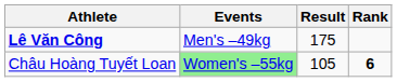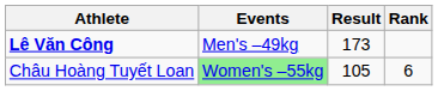 <table class=wikitable style="font-size:90%">
 <tr style="font-size:95%">
 <th>Athlete</th>
 <th>Events</th>
 <th>Result</th>
 <th>Rank</th>
 </tr>
 <tr align=center>
 <td align=left><strong><a href='#'>Lê Văn Công</a></strong></td>
 <td align=left><a href='#'>Men's –49kg</a></td>
-<td>175</td>
+<td>173</td>
 <td></td>
 </tr>
 <tr align=center>
 <td align=left><a href='#'>Châu Hoàng Tuyết Loan</a></td>
 <td align=left style="background: lightgreen;"><a href='#'>Women's –55kg</a></td>
 <td>105</td>
-<td><strong>6</strong></td>
+<td>6</td>
 </tr>
 </table>
